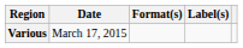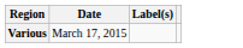 <table class="wikitable plainrowheaders">
 <tr>
 <th>Region</th>
 <th>Date</th>
-<th>Format(s)</th>
 <th>Label(s)</th>
 <th></th>
 </tr>
 <tr>
 <th scope="row">Various</th>
 <td>March 17, 2015</td>
 <td></td>
-<td></td>
 <td style="text-align: center;"></td>
 </tr>
 </table>
